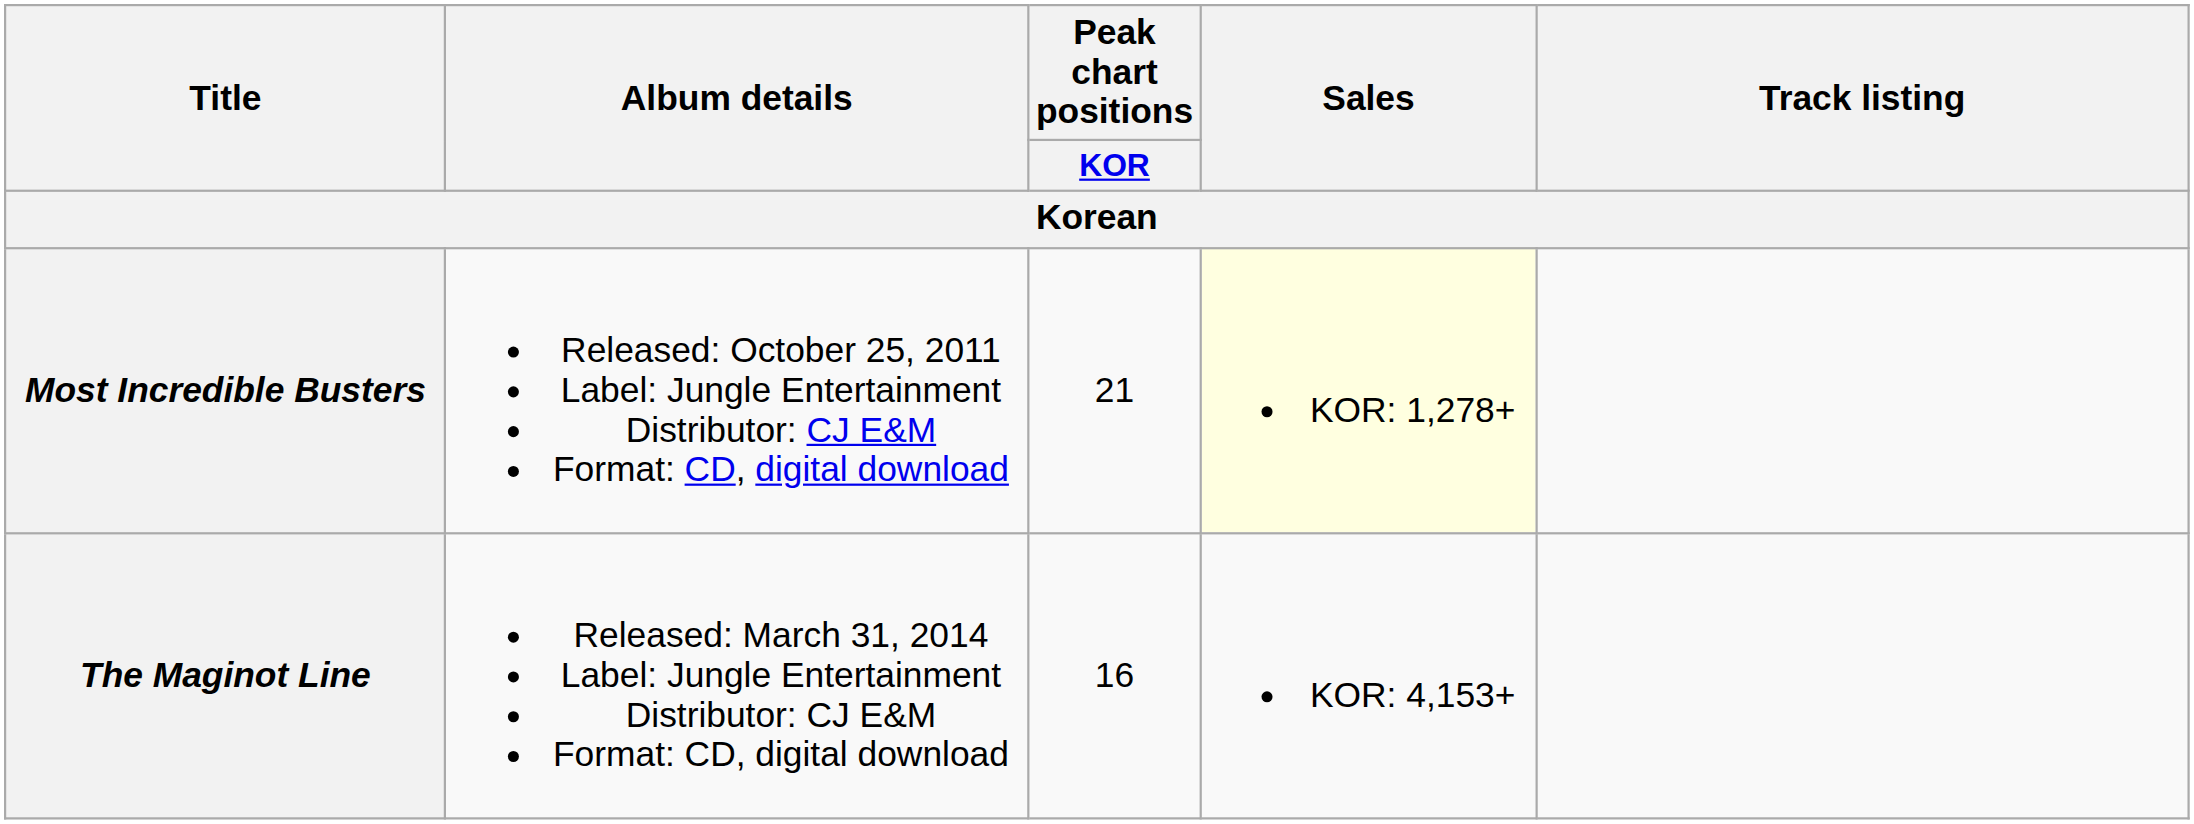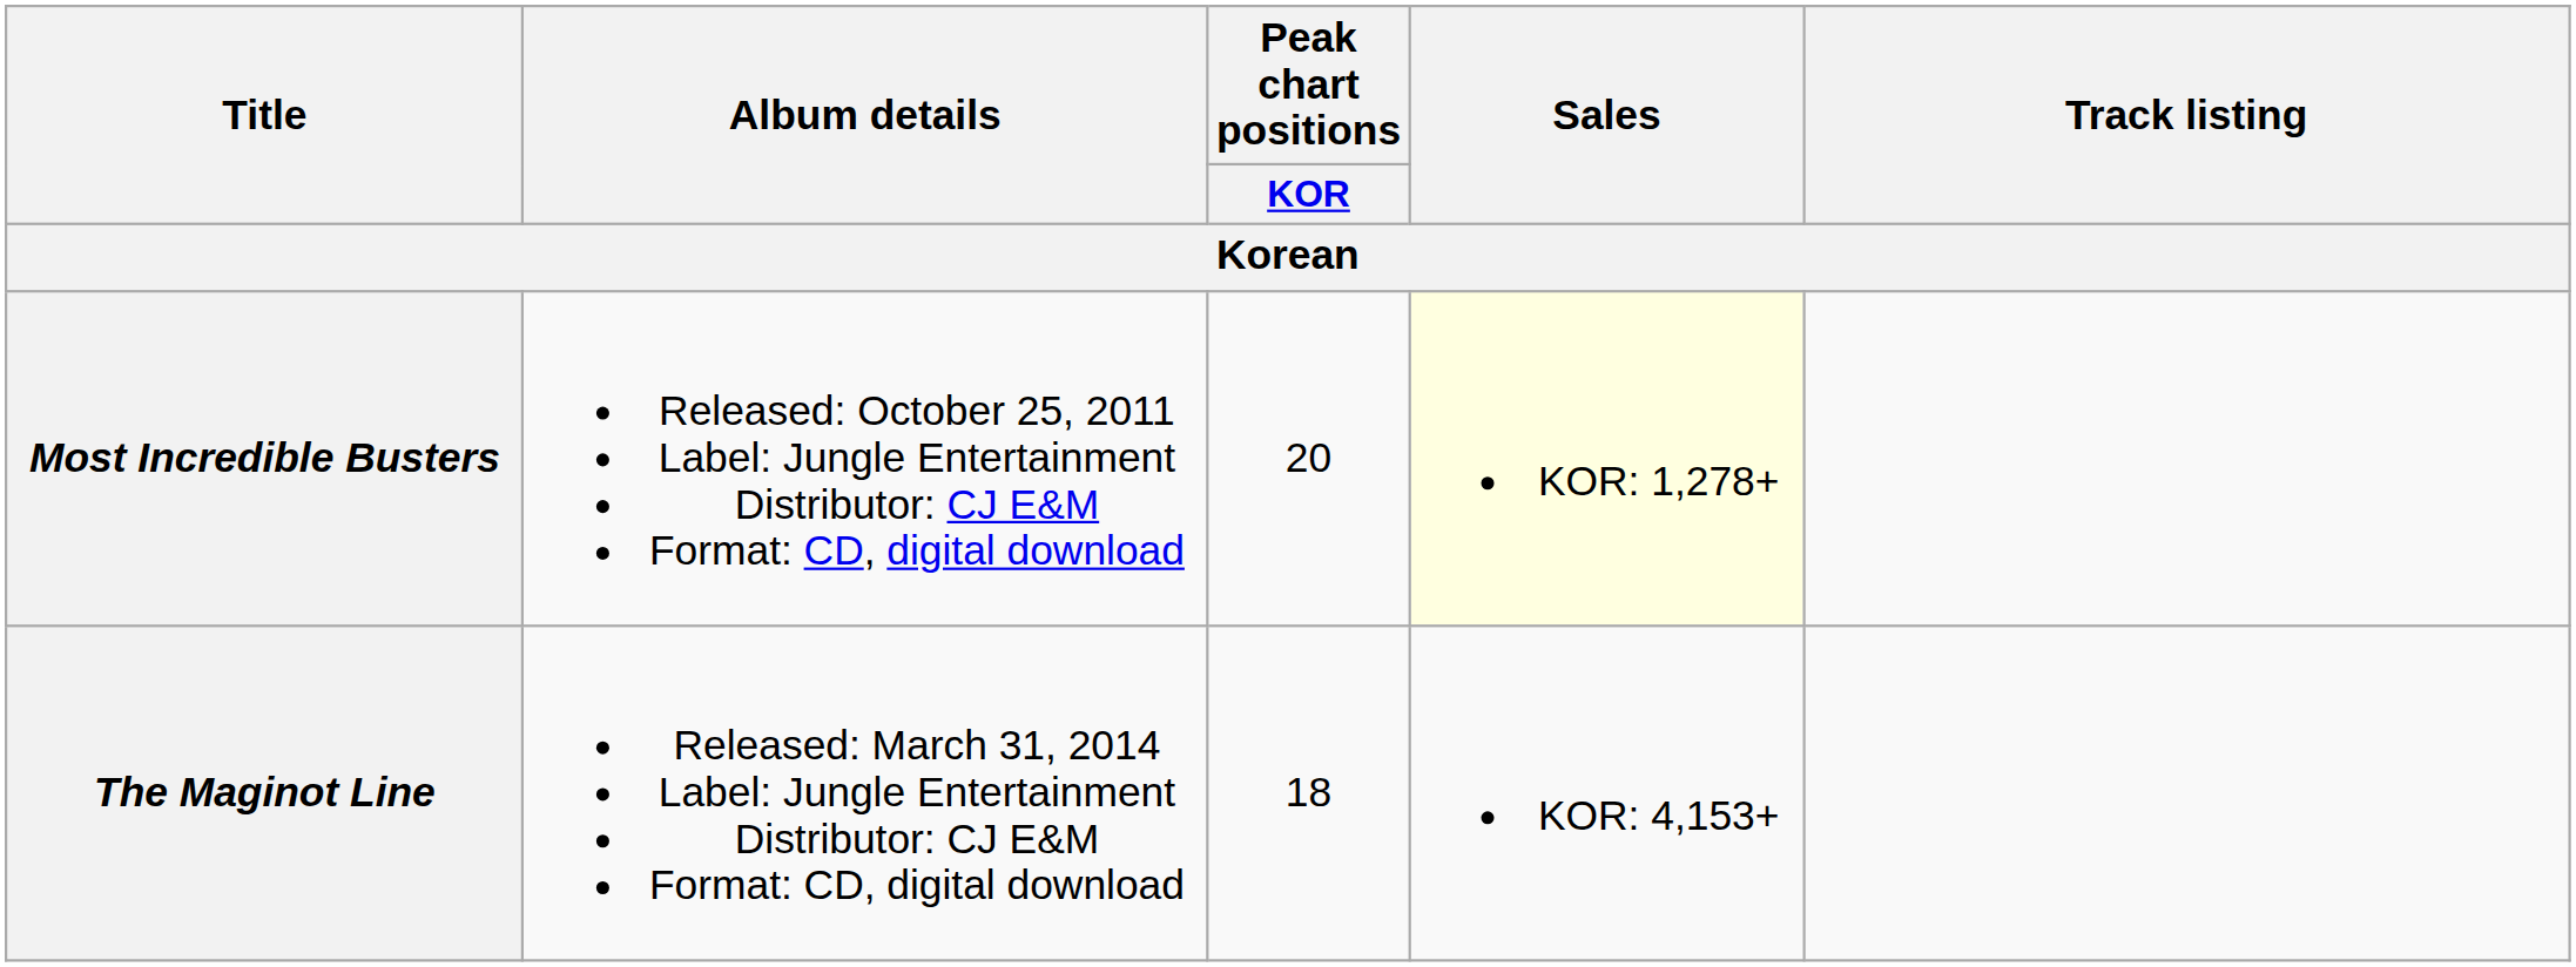 <table class="wikitable plainrowheaders" style="text-align:center;">
 <tr>
 <th rowspan="2" style="width:12em;">Title</th>
 <th rowspan="2" style="width:16em;">Album details</th>
 <th colspan="1">Peak chart positions</th>
 <th rowspan="2" style="width:9em;">Sales</th>
 <th rowspan="2" style="width:18em;">Track listing</th>
 </tr>
 <tr>
 <th scope="col" style="width:3em;font-size:90%;"><a href='#'>KOR</a><br></th>
 </tr>
 <tr>
 <th colspan="5">Korean</th>
 </tr>
 <tr>
 <th scope="row"><em>Most Incredible Busters</em></th>
 <td><br><ul><li>Released: October 25, 2011</li><li>Label: Jungle Entertainment</li><li>Distributor: <a href='#'>CJ E&M</a></li><li>Format: <a href='#'>CD</a>, <a href='#'>digital download</a></li></ul></td>
-<td>21</td>
+<td>20</td>
 <td style="background: lightyellow;"><br><ul><li>KOR: 1,278+</li></ul></td>
 <td style="font-size: 100%;"></td>
 </tr>
 <tr>
 <th scope="row"><em>The Maginot Line</em></th>
 <td><br><ul><li>Released: March 31, 2014</li><li>Label: Jungle Entertainment</li><li>Distributor: CJ E&M</li><li>Format: CD, digital download</li></ul></td>
-<td>16</td>
+<td>18</td>
 <td><br><ul><li>KOR: 4,153+</li></ul></td>
 <td style="font-size: 100%;"></td>
 </tr>
 </table>
